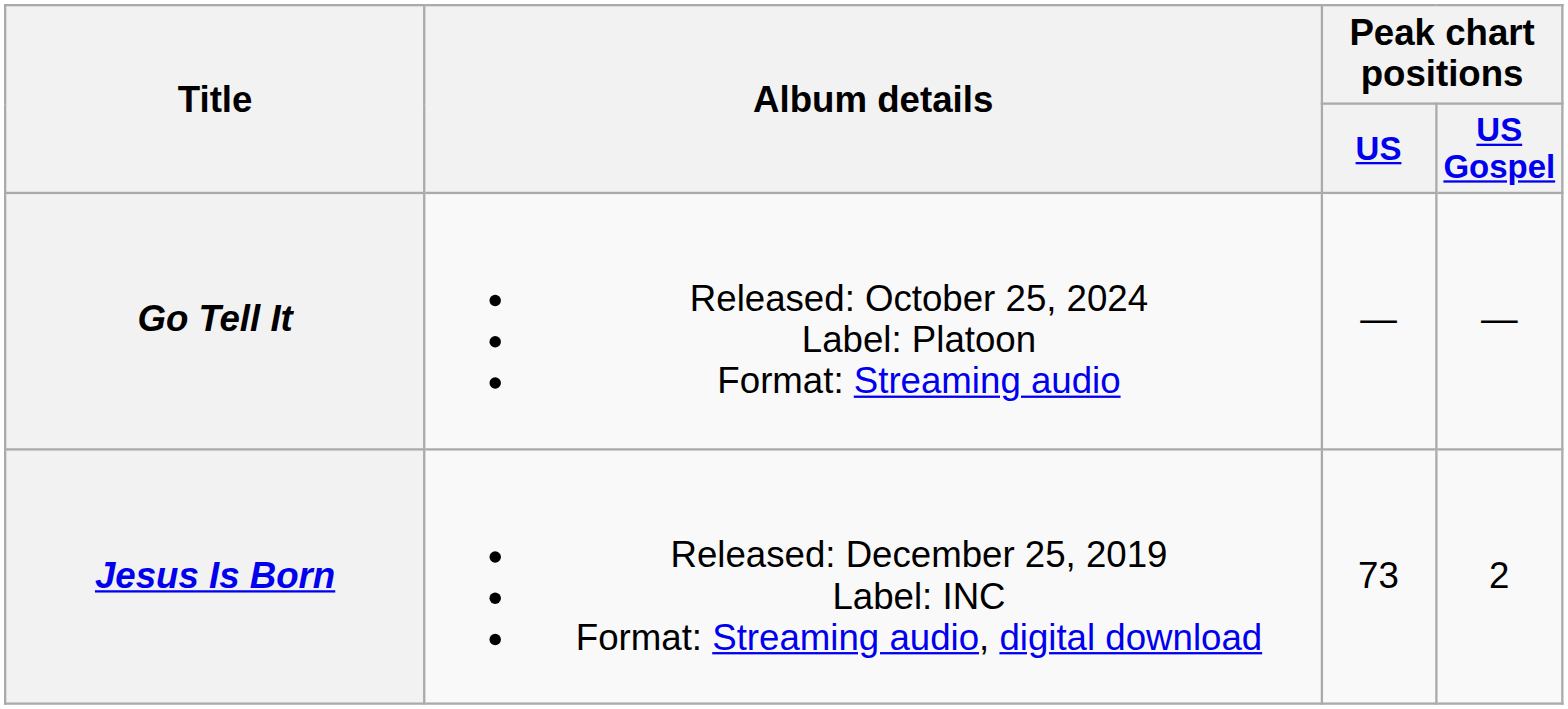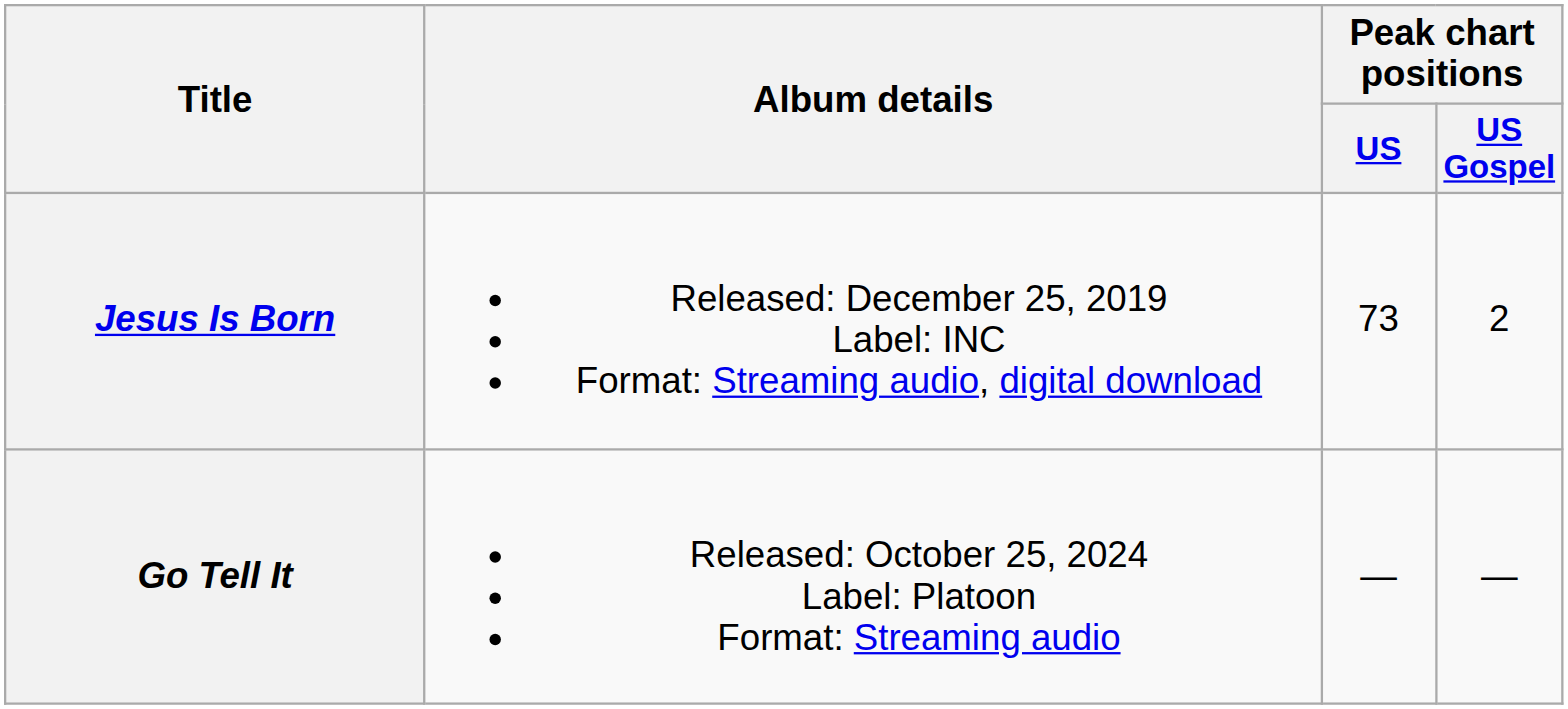 <table class="wikitable plainrowheaders" style="text-align:center">
 <tr>
 <th scope="col" rowspan="2" style="width:11em;">Title</th>
 <th scope="col" rowspan="2" style="width:24em;">Album details</th>
 <th scope="col" colspan="2">Peak chart positions</th>
 </tr>
 <tr>
 <th scope="col" style="width:3em;font-size:90%;"><a href='#'>US</a><br></th>
 <th scope="col" style="width:3em;font-size:90%;"><a href='#'>US Gospel</a><br></th>
 </tr>
 <tr>
+<th scope="row"><em><a href='#'>Jesus Is Born</a></em></th>
+<td><br><ul><li>Released: December 25, 2019</li><li>Label: INC</li><li>Format: <a href='#'>Streaming audio</a>, <a href='#'>digital download</a></li></ul></td>
+<td>73</td>
+<td>2</td>
+</tr>
+<tr>
 <th scope="row"><em>Go Tell It</em></th>
 <td><br><ul><li>Released: October 25, 2024</li><li>Label: Platoon</li><li>Format: <a href='#'>Streaming audio</a></li></ul></td>
 <td>—</td>
 <td>—</td>
 </tr>
-<tr>
-<th scope="row"><em><a href='#'>Jesus Is Born</a></em></th>
-<td><br><ul><li>Released: December 25, 2019</li><li>Label: INC</li><li>Format: <a href='#'>Streaming audio</a>, <a href='#'>digital download</a></li></ul></td>
-<td>73</td>
-<td>2</td>
-</tr>
 </table>
